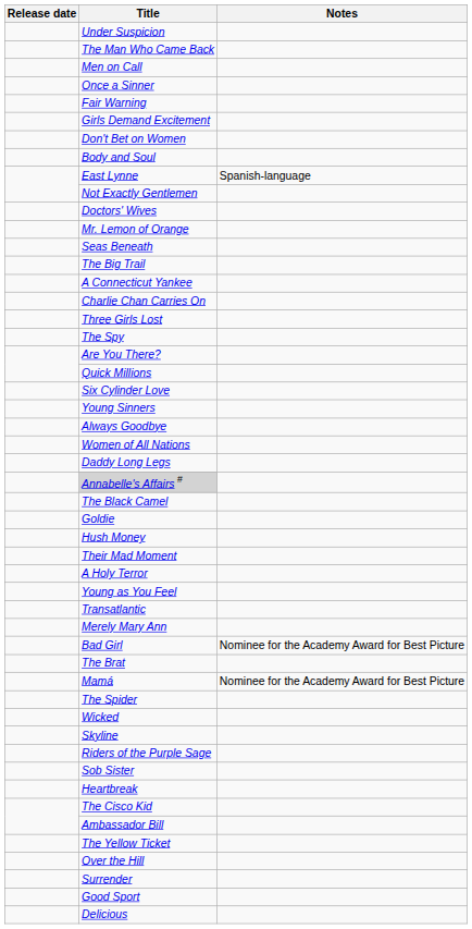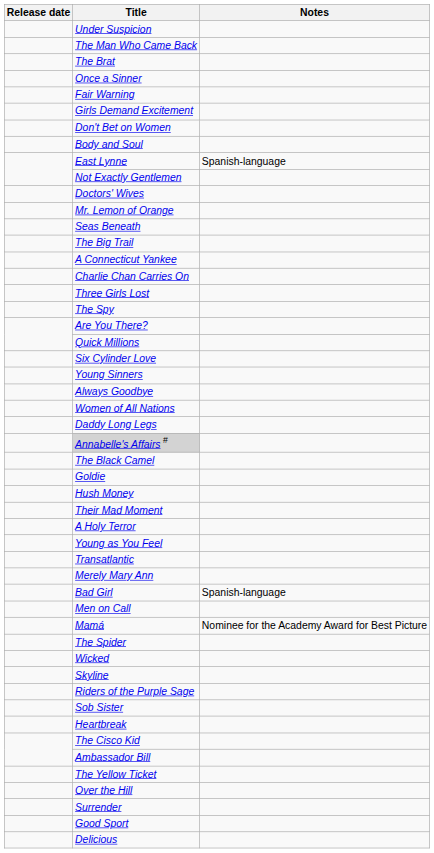 <table class="wikitable sortable">
 <tr>
 <th>Release date</th>
 <th>Title</th>
 <th class="unsortable">Notes</th>
 </tr>
 <tr>
 <td></td>
 <td><em><a href='#'>Under Suspicion</a></em></td>
 <td></td>
 </tr>
 <tr>
 <td></td>
 <td><em><a href='#'>The Man Who Came Back</a></em></td>
 <td></td>
 </tr>
 <tr>
 <td></td>
-<td><em><a href='#'>Men on Call</a></em></td>
+<td><em><a href='#'>The Brat</a></em></td>
 <td></td>
 </tr>
 <tr>
 <td></td>
 <td><em><a href='#'>Once a Sinner</a></em></td>
 <td></td>
 </tr>
 <tr>
 <td></td>
 <td><em><a href='#'>Fair Warning</a></em></td>
 <td></td>
 </tr>
 <tr>
 <td></td>
 <td><em><a href='#'>Girls Demand Excitement</a></em></td>
 <td></td>
 </tr>
 <tr>
 <td></td>
 <td><em><a href='#'>Don't Bet on Women</a></em></td>
 <td></td>
 </tr>
 <tr>
 <td></td>
 <td><em><a href='#'>Body and Soul</a></em></td>
 <td></td>
 </tr>
 <tr>
 <td rowspan="2"></td>
 <td><em><a href='#'>East Lynne</a></em></td>
 <td>Spanish-language</td>
 </tr>
 <tr>
 <td><em><a href='#'>Not Exactly Gentlemen</a></em></td>
 <td></td>
 </tr>
 <tr>
 <td></td>
 <td><em><a href='#'>Doctors' Wives</a></em></td>
 <td></td>
 </tr>
 <tr>
 <td></td>
 <td><em><a href='#'>Mr. Lemon of Orange</a></em></td>
 <td></td>
 </tr>
 <tr>
 <td></td>
 <td><em><a href='#'>Seas Beneath</a></em></td>
 <td></td>
 </tr>
 <tr>
 <td></td>
 <td><em><a href='#'>The Big Trail</a></em></td>
 <td></td>
 </tr>
 <tr>
 <td></td>
 <td><em><a href='#'>A Connecticut Yankee</a></em></td>
 <td></td>
 </tr>
 <tr>
 <td></td>
 <td><em><a href='#'>Charlie Chan Carries On</a></em></td>
 <td></td>
 </tr>
 <tr>
 <td></td>
 <td><em><a href='#'>Three Girls Lost</a></em></td>
 <td></td>
 </tr>
 <tr>
 <td></td>
 <td><em><a href='#'>The Spy</a></em></td>
 <td></td>
 </tr>
 <tr>
 <td rowspan="2"></td>
 <td><em><a href='#'>Are You There?</a></em></td>
 <td></td>
 </tr>
 <tr>
 <td><em><a href='#'>Quick Millions</a></em></td>
 <td></td>
 </tr>
 <tr>
 <td></td>
 <td><em><a href='#'>Six Cylinder Love</a></em></td>
 <td></td>
 </tr>
 <tr>
 <td></td>
 <td><em><a href='#'>Young Sinners</a></em></td>
 <td></td>
 </tr>
 <tr>
 <td></td>
 <td><em><a href='#'>Always Goodbye</a></em></td>
 <td></td>
 </tr>
 <tr>
 <td></td>
 <td><em><a href='#'>Women of All Nations</a></em></td>
 <td></td>
 </tr>
 <tr>
 <td></td>
 <td><em><a href='#'>Daddy Long Legs</a></em></td>
 <td></td>
 </tr>
 <tr>
 <td></td>
 <td bgcolor=lightgray><em><a href='#'>Annabelle's Affairs</a></em><sup> #</sup></td>
 <td></td>
 </tr>
 <tr>
 <td></td>
 <td><em><a href='#'>The Black Camel</a></em></td>
 <td></td>
 </tr>
 <tr>
 <td></td>
 <td><em><a href='#'>Goldie</a></em></td>
 <td></td>
 </tr>
 <tr>
 <td></td>
 <td><em><a href='#'>Hush Money</a></em></td>
 <td></td>
 </tr>
 <tr>
 <td></td>
 <td><em><a href='#'>Their Mad Moment</a></em></td>
 <td></td>
 </tr>
 <tr>
 <td></td>
 <td><em><a href='#'>A Holy Terror</a></em></td>
 <td></td>
 </tr>
 <tr>
 <td></td>
 <td><em><a href='#'>Young as You Feel</a></em></td>
 <td></td>
 </tr>
 <tr>
 <td></td>
 <td><em><a href='#'>Transatlantic</a></em></td>
 <td></td>
 </tr>
 <tr>
 <td></td>
 <td><em><a href='#'>Merely Mary Ann</a></em></td>
 <td></td>
 </tr>
 <tr>
 <td></td>
 <td><em><a href='#'>Bad Girl</a></em></td>
-<td>Nominee for the Academy Award for Best Picture</td>
+<td>Spanish-language</td>
 </tr>
 <tr>
 <td></td>
-<td><em><a href='#'>The Brat</a></em></td>
+<td><em><a href='#'>Men on Call</a></em></td>
 <td></td>
 </tr>
 <tr>
 <td></td>
 <td><em><a href='#'>Mamá</a></em></td>
 <td>Nominee for the Academy Award for Best Picture</td>
 </tr>
 <tr>
 <td></td>
 <td><em><a href='#'>The Spider</a></em></td>
 <td></td>
 </tr>
 <tr>
 <td></td>
 <td><em><a href='#'>Wicked</a></em></td>
 <td></td>
 </tr>
 <tr>
 <td></td>
 <td><em><a href='#'>Skyline</a></em></td>
 <td></td>
 </tr>
 <tr>
 <td></td>
 <td><em><a href='#'>Riders of the Purple Sage</a></em></td>
 <td></td>
 </tr>
 <tr>
 <td></td>
 <td><em><a href='#'>Sob Sister</a></em></td>
 <td></td>
 </tr>
 <tr>
 <td></td>
 <td><em><a href='#'>Heartbreak</a></em></td>
 <td></td>
 </tr>
 <tr>
 <td rowspan="2"></td>
 <td><em><a href='#'>The Cisco Kid</a></em></td>
 <td></td>
 </tr>
 <tr>
 <td><em><a href='#'>Ambassador Bill</a></em></td>
 <td></td>
 </tr>
 <tr>
 <td></td>
 <td><em><a href='#'>The Yellow Ticket</a></em></td>
 <td></td>
 </tr>
 <tr>
 <td></td>
 <td><em><a href='#'>Over the Hill</a></em></td>
 <td></td>
 </tr>
 <tr>
 <td></td>
 <td><em><a href='#'>Surrender</a></em></td>
 <td></td>
 </tr>
 <tr>
 <td></td>
 <td><em><a href='#'>Good Sport</a></em></td>
 <td></td>
 </tr>
 <tr>
 <td></td>
 <td><em><a href='#'>Delicious</a></em></td>
 <td></td>
 </tr>
 </table>
